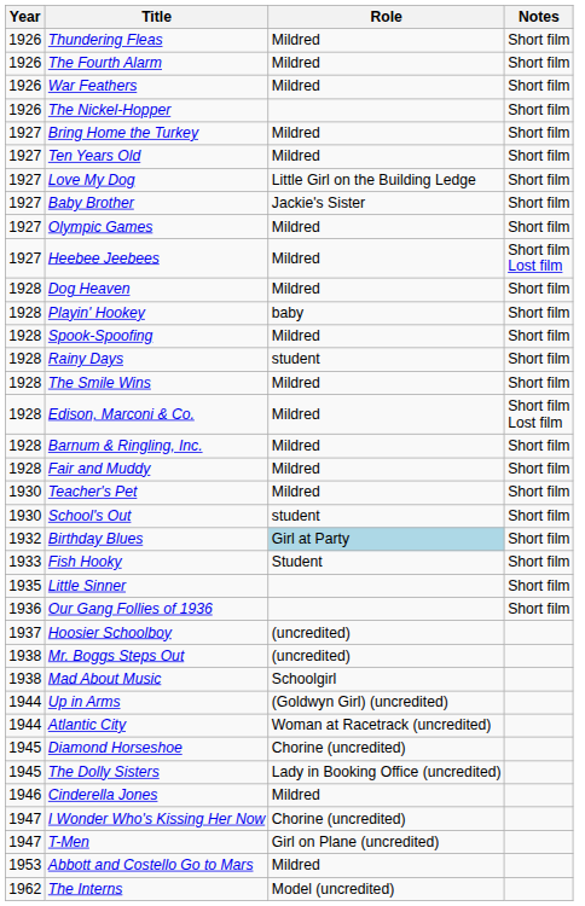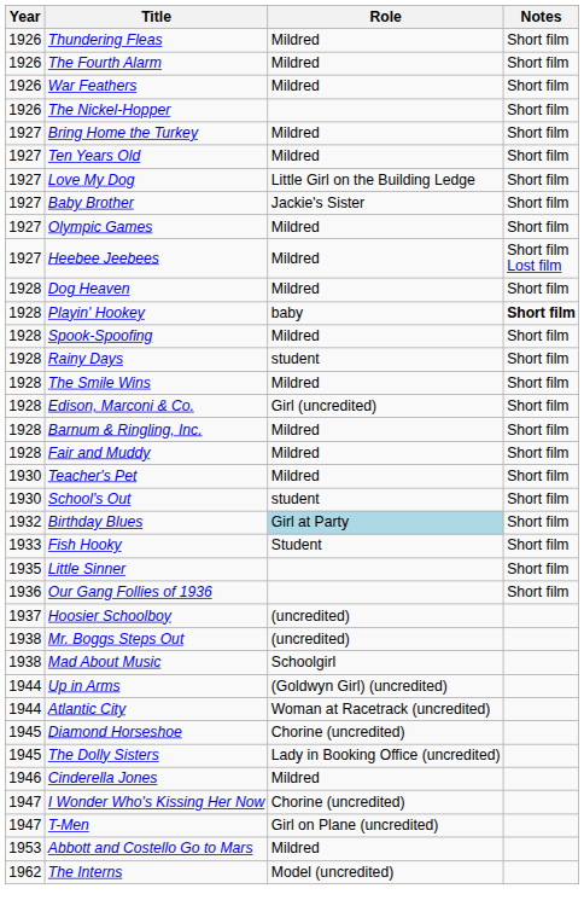 <table class="wikitable">
 <tr>
 <th>Year</th>
 <th>Title</th>
 <th>Role</th>
 <th>Notes</th>
 </tr>
 <tr>
 <td>1926</td>
 <td><em><a href='#'>Thundering Fleas</a></em></td>
 <td>Mildred</td>
 <td>Short film</td>
 </tr>
 <tr>
 <td>1926</td>
 <td><em><a href='#'>The Fourth Alarm</a></em></td>
 <td>Mildred</td>
 <td>Short film</td>
 </tr>
 <tr>
 <td>1926</td>
 <td><em><a href='#'>War Feathers</a></em></td>
 <td>Mildred</td>
 <td>Short film</td>
 </tr>
 <tr>
 <td>1926</td>
 <td><em><a href='#'>The Nickel-Hopper</a></em></td>
 <td></td>
 <td>Short film</td>
 </tr>
 <tr>
 <td>1927</td>
 <td><em><a href='#'>Bring Home the Turkey</a></em></td>
 <td>Mildred</td>
 <td>Short film</td>
 </tr>
 <tr>
 <td>1927</td>
 <td><em><a href='#'>Ten Years Old</a></em></td>
 <td>Mildred</td>
 <td>Short film</td>
 </tr>
 <tr>
 <td>1927</td>
 <td><em><a href='#'>Love My Dog</a></em></td>
 <td>Little Girl on the Building Ledge</td>
 <td>Short film</td>
 </tr>
 <tr>
 <td>1927</td>
 <td><em><a href='#'>Baby Brother</a></em></td>
 <td>Jackie's Sister</td>
 <td>Short film</td>
 </tr>
 <tr>
 <td>1927</td>
 <td><em><a href='#'>Olympic Games</a></em></td>
 <td>Mildred</td>
 <td>Short film</td>
 </tr>
 <tr>
 <td>1927</td>
 <td><em><a href='#'>Heebee Jeebees</a></em></td>
 <td>Mildred</td>
 <td>Short film<br><a href='#'>Lost film</a></td>
 </tr>
 <tr>
 <td>1928</td>
 <td><em><a href='#'>Dog Heaven</a></em></td>
 <td>Mildred</td>
 <td>Short film</td>
 </tr>
 <tr>
 <td>1928</td>
 <td><em><a href='#'>Playin' Hookey</a></em></td>
 <td>baby</td>
-<td>Short film</td>
+<td><strong>Short film</strong></td>
 </tr>
 <tr>
 <td>1928</td>
 <td><em><a href='#'>Spook-Spoofing</a></em></td>
 <td>Mildred</td>
 <td>Short film</td>
 </tr>
 <tr>
 <td>1928</td>
 <td><em><a href='#'>Rainy Days</a></em></td>
 <td>student</td>
 <td>Short film</td>
 </tr>
 <tr>
 <td>1928</td>
 <td><em><a href='#'>The Smile Wins</a></em></td>
 <td>Mildred</td>
 <td>Short film</td>
 </tr>
 <tr>
 <td>1928</td>
 <td><em><a href='#'>Edison, Marconi & Co.</a></em></td>
-<td>Mildred</td>
-<td>Short film<br>Lost film</td>
+<td>Girl (uncredited)</td>
+<td>Short film</td>
 </tr>
 <tr>
 <td>1928</td>
 <td><em><a href='#'>Barnum & Ringling, Inc.</a></em></td>
 <td>Mildred</td>
 <td>Short film</td>
 </tr>
 <tr>
 <td>1928</td>
 <td><em><a href='#'>Fair and Muddy</a></em></td>
 <td>Mildred</td>
 <td>Short film</td>
 </tr>
 <tr>
 <td>1930</td>
 <td><em><a href='#'>Teacher's Pet</a></em></td>
 <td>Mildred</td>
 <td>Short film</td>
 </tr>
 <tr>
 <td>1930</td>
 <td><em><a href='#'>School's Out</a></em></td>
 <td>student</td>
 <td>Short film</td>
 </tr>
 <tr>
 <td>1932</td>
 <td><em><a href='#'>Birthday Blues</a></em></td>
 <td style="background: lightblue;">Girl at Party</td>
 <td>Short film</td>
 </tr>
 <tr>
 <td>1933</td>
 <td><em><a href='#'>Fish Hooky</a></em></td>
 <td>Student</td>
 <td>Short film</td>
 </tr>
 <tr>
 <td>1935</td>
 <td><em><a href='#'>Little Sinner</a></em></td>
 <td></td>
 <td>Short film</td>
 </tr>
 <tr>
 <td>1936</td>
 <td><em><a href='#'>Our Gang Follies of 1936</a></em></td>
 <td></td>
 <td>Short film</td>
 </tr>
 <tr>
 <td>1937</td>
 <td><em><a href='#'>Hoosier Schoolboy</a></em></td>
 <td>(uncredited)</td>
 <td></td>
 </tr>
 <tr>
 <td>1938</td>
 <td><em><a href='#'>Mr. Boggs Steps Out</a></em></td>
 <td>(uncredited)</td>
 <td></td>
 </tr>
 <tr>
 <td>1938</td>
 <td><em><a href='#'>Mad About Music</a></em></td>
 <td>Schoolgirl</td>
 <td></td>
 </tr>
 <tr>
 <td>1944</td>
 <td><em><a href='#'>Up in Arms</a></em></td>
 <td>(Goldwyn Girl) (uncredited)</td>
 <td></td>
 </tr>
 <tr>
 <td>1944</td>
 <td><em><a href='#'>Atlantic City</a></em></td>
 <td>Woman at Racetrack (uncredited)</td>
 <td></td>
 </tr>
 <tr>
 <td>1945</td>
 <td><em><a href='#'>Diamond Horseshoe</a></em></td>
 <td>Chorine (uncredited)</td>
 <td></td>
 </tr>
 <tr>
 <td>1945</td>
 <td><em><a href='#'>The Dolly Sisters</a></em></td>
 <td>Lady in Booking Office (uncredited)</td>
 <td></td>
 </tr>
 <tr>
 <td>1946</td>
 <td><em><a href='#'>Cinderella Jones</a></em></td>
 <td>Mildred</td>
 <td></td>
 </tr>
 <tr>
 <td>1947</td>
 <td><em><a href='#'>I Wonder Who's Kissing Her Now</a></em></td>
 <td>Chorine (uncredited)</td>
 <td></td>
 </tr>
 <tr>
 <td>1947</td>
 <td><em><a href='#'>T-Men</a></em></td>
 <td>Girl on Plane (uncredited)</td>
 <td></td>
 </tr>
 <tr>
 <td>1953</td>
 <td><em><a href='#'>Abbott and Costello Go to Mars</a></em></td>
 <td>Mildred</td>
 <td></td>
 </tr>
 <tr>
 <td>1962</td>
 <td><em><a href='#'>The Interns</a></em></td>
 <td>Model (uncredited)</td>
 <td></td>
 </tr>
 </table>
